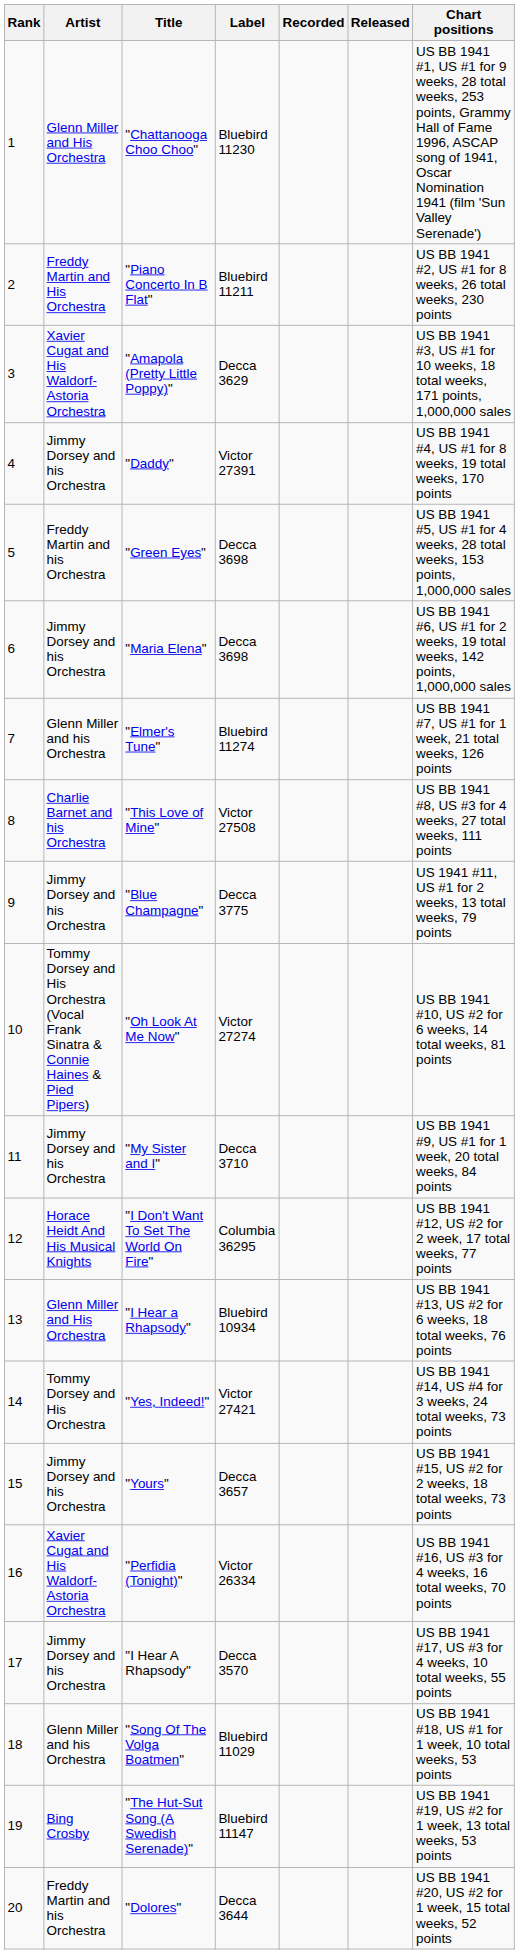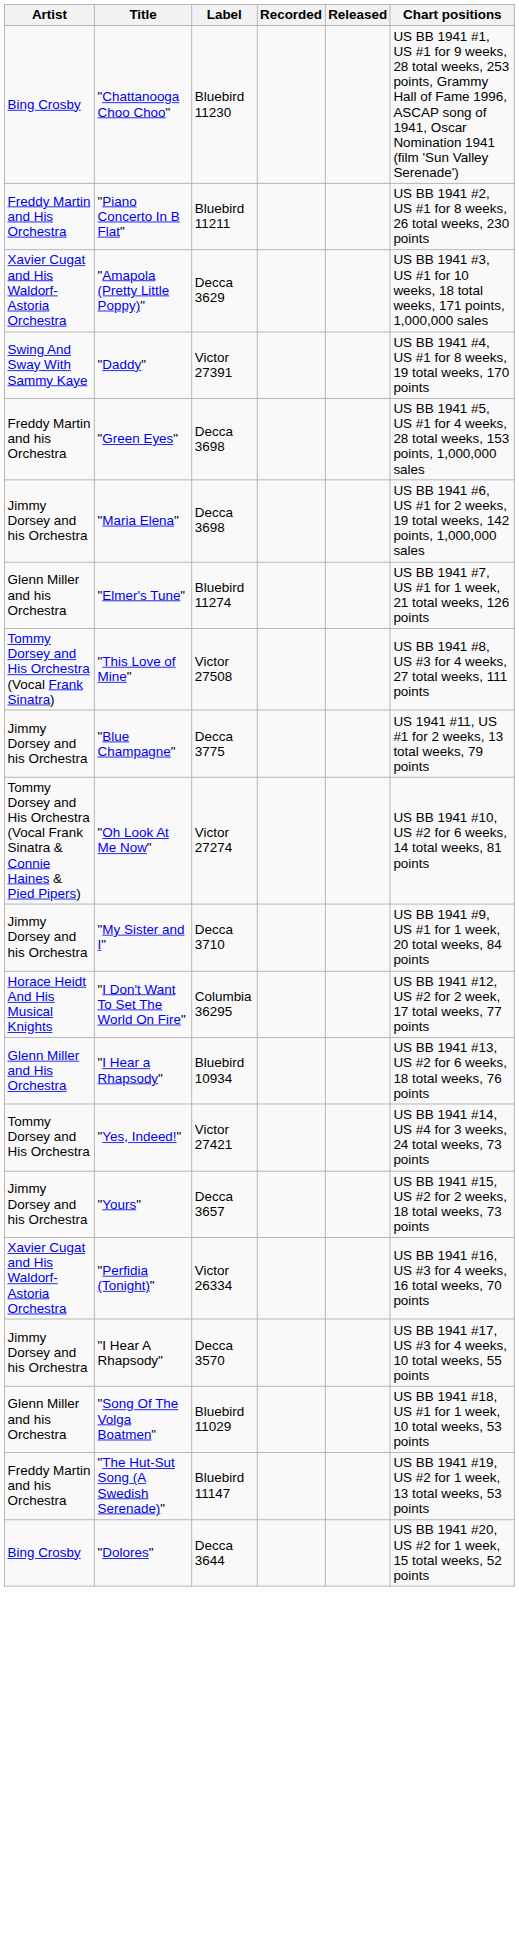 <table class="wikitable">
 <tr>
-<th>Rank</th>
 <th>Artist</th>
 <th>Title</th>
 <th>Label</th>
 <th>Recorded</th>
 <th>Released</th>
 <th>Chart positions</th>
 </tr>
 <tr>
-<td>1</td>
-<td><a href='#'>Glenn Miller and His Orchestra</a></td>
+<td><a href='#'>Bing Crosby</a></td>
 <td>"<a href='#'>Chattanooga Choo Choo</a>"</td>
 <td>Bluebird 11230</td>
 <td></td>
 <td></td>
 <td>US BB 1941 #1, US #1 for 9 weeks, 28 total weeks, 253 points, Grammy Hall of Fame 1996, ASCAP song of 1941, Oscar Nomination 1941 (film 'Sun Valley Serenade')</td>
 </tr>
 <tr>
-<td>2</td>
 <td><a href='#'>Freddy Martin and His Orchestra</a></td>
 <td>"<a href='#'>Piano Concerto In B Flat</a>"</td>
 <td>Bluebird 11211</td>
 <td></td>
 <td></td>
 <td>US BB 1941 #2, US #1 for 8 weeks, 26 total weeks, 230 points</td>
 </tr>
 <tr>
-<td>3</td>
 <td><a href='#'>Xavier Cugat and His Waldorf-Astoria Orchestra</a></td>
 <td>"<a href='#'>Amapola (Pretty Little Poppy)</a>"</td>
 <td>Decca 3629</td>
 <td></td>
 <td></td>
 <td>US BB 1941 #3, US #1 for 10 weeks, 18 total weeks, 171 points, 1,000,000 sales</td>
 </tr>
 <tr>
-<td>4</td>
-<td>Jimmy Dorsey and his Orchestra</td>
+<td><a href='#'>Swing And Sway With Sammy Kaye</a></td>
 <td>"<a href='#'>Daddy</a>"</td>
 <td>Victor 27391</td>
 <td></td>
 <td></td>
 <td>US BB 1941 #4, US #1 for 8 weeks, 19 total weeks, 170 points</td>
 </tr>
 <tr>
-<td>5</td>
 <td>Freddy Martin and his Orchestra</td>
 <td>"<a href='#'>Green Eyes</a>"</td>
 <td>Decca 3698</td>
 <td></td>
 <td></td>
 <td>US BB 1941 #5, US #1 for 4 weeks, 28 total weeks, 153 points, 1,000,000 sales</td>
 </tr>
 <tr>
-<td>6</td>
 <td>Jimmy Dorsey and his Orchestra</td>
 <td>"<a href='#'>Maria Elena</a>"</td>
 <td>Decca 3698</td>
 <td></td>
 <td></td>
 <td>US BB 1941 #6, US #1 for 2 weeks, 19 total weeks, 142 points, 1,000,000 sales</td>
 </tr>
 <tr>
-<td>7</td>
 <td>Glenn Miller and his Orchestra</td>
 <td>"<a href='#'>Elmer's Tune</a>"</td>
 <td>Bluebird 11274</td>
 <td></td>
 <td></td>
 <td>US BB 1941 #7, US #1 for 1 week, 21 total weeks, 126 points</td>
 </tr>
 <tr>
-<td>8</td>
-<td><a href='#'>Charlie Barnet and his Orchestra</a></td>
+<td><a href='#'>Tommy Dorsey and His Orchestra</a> (Vocal <a href='#'>Frank Sinatra</a>)</td>
 <td>"<a href='#'>This Love of Mine</a>"</td>
 <td>Victor 27508</td>
 <td></td>
 <td></td>
 <td>US BB 1941 #8, US #3 for 4 weeks, 27 total weeks, 111 points</td>
 </tr>
 <tr>
-<td>9</td>
 <td>Jimmy Dorsey and his Orchestra</td>
 <td>"<a href='#'>Blue Champagne</a>"</td>
 <td>Decca 3775</td>
 <td></td>
 <td></td>
 <td>US 1941 #11, US #1 for 2 weeks, 13 total weeks, 79 points</td>
 </tr>
 <tr>
-<td>10</td>
 <td>Tommy Dorsey and His Orchestra (Vocal Frank Sinatra & <a href='#'>Connie Haines</a> & <a href='#'>Pied Pipers</a>)</td>
 <td>"<a href='#'>Oh Look At Me Now</a>"</td>
 <td>Victor 27274</td>
 <td></td>
 <td></td>
 <td>US BB 1941 #10, US #2 for 6 weeks, 14 total weeks, 81 points</td>
 </tr>
 <tr>
-<td>11</td>
 <td>Jimmy Dorsey and his Orchestra</td>
 <td>"<a href='#'>My Sister and I</a>"</td>
 <td>Decca 3710</td>
 <td></td>
 <td></td>
 <td>US BB 1941 #9, US #1 for 1 week, 20 total weeks, 84 points</td>
 </tr>
 <tr>
-<td>12</td>
 <td><a href='#'>Horace Heidt And His Musical Knights</a></td>
 <td>"<a href='#'>I Don't Want To Set The World On Fire</a>"</td>
 <td>Columbia 36295</td>
 <td></td>
 <td></td>
 <td>US BB 1941 #12, US #2 for 2 week, 17 total weeks, 77 points</td>
 </tr>
 <tr>
-<td>13</td>
 <td><a href='#'>Glenn Miller and His Orchestra</a></td>
 <td>"<a href='#'>I Hear a Rhapsody</a>"</td>
 <td>Bluebird 10934</td>
 <td></td>
 <td></td>
 <td>US BB 1941 #13, US #2 for 6 weeks, 18 total weeks, 76 points</td>
 </tr>
 <tr>
-<td>14</td>
 <td>Tommy Dorsey and His Orchestra</td>
 <td>"<a href='#'>Yes, Indeed!</a>"</td>
 <td>Victor 27421</td>
 <td></td>
 <td></td>
 <td>US BB 1941 #14, US #4 for 3 weeks, 24 total weeks, 73 points</td>
 </tr>
 <tr>
-<td>15</td>
 <td>Jimmy Dorsey and his Orchestra</td>
 <td>"<a href='#'>Yours</a>"</td>
 <td>Decca 3657</td>
 <td></td>
 <td></td>
 <td>US BB 1941 #15, US #2 for 2 weeks, 18 total weeks, 73 points</td>
 </tr>
 <tr>
-<td>16</td>
 <td><a href='#'>Xavier Cugat and His Waldorf-Astoria Orchestra</a></td>
 <td>"<a href='#'>Perfidia (Tonight)</a>"</td>
 <td>Victor 26334</td>
 <td></td>
 <td></td>
 <td>US BB 1941 #16, US #3 for 4 weeks, 16 total weeks, 70 points</td>
 </tr>
 <tr>
-<td>17</td>
 <td>Jimmy Dorsey and his Orchestra</td>
 <td>"I Hear A Rhapsody"</td>
 <td>Decca 3570</td>
 <td></td>
 <td></td>
 <td>US BB 1941 #17, US #3 for 4 weeks, 10 total weeks, 55 points</td>
 </tr>
 <tr>
-<td>18</td>
 <td>Glenn Miller and his Orchestra</td>
 <td>"<a href='#'>Song Of The Volga Boatmen</a>"</td>
 <td>Bluebird 11029</td>
 <td></td>
 <td></td>
 <td>US BB 1941 #18, US #1 for 1 week, 10 total weeks, 53 points</td>
 </tr>
 <tr>
-<td>19</td>
-<td><a href='#'>Bing Crosby</a></td>
+<td>Freddy Martin and his Orchestra</td>
 <td>"<a href='#'>The Hut-Sut Song (A Swedish Serenade)</a>"</td>
 <td>Bluebird 11147</td>
 <td></td>
 <td></td>
 <td>US BB 1941 #19, US #2 for 1 week, 13 total weeks, 53 points</td>
 </tr>
 <tr>
-<td>20</td>
-<td>Freddy Martin and his Orchestra</td>
+<td><a href='#'>Bing Crosby</a></td>
 <td>"<a href='#'>Dolores</a>"</td>
 <td>Decca 3644</td>
 <td></td>
 <td></td>
 <td>US BB 1941 #20, US #2 for 1 week, 15 total weeks, 52 points</td>
 </tr>
 </table>
